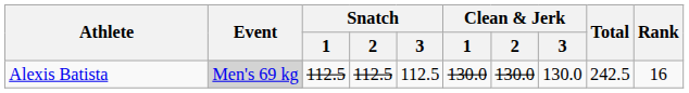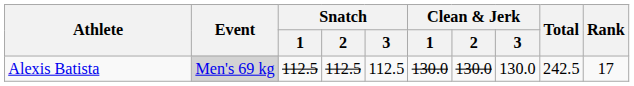 <table class=wikitable>
 <tr>
 <th rowspan="2">Athlete</th>
 <th rowspan="2">Event</th>
 <th colspan="3">Snatch</th>
 <th colspan="3">Clean & Jerk</th>
 <th rowspan="2">Total</th>
 <th rowspan="2">Rank</th>
 </tr>
 <tr>
 <th>1</th>
 <th>2</th>
 <th>3</th>
 <th>1</th>
 <th>2</th>
 <th>3</th>
 </tr>
 <tr>
 <td width=30%><a href='#'>Alexis Batista</a></td>
 <td align=center style="background: lightgrey;"><a href='#'>Men's 69 kg</a></td>
 <td align=center><s>112.5</s></td>
 <td align=center><s>112.5</s></td>
 <td align=center>112.5</td>
 <td align=center><s>130.0</s></td>
 <td align=center><s>130.0</s></td>
 <td align=center>130.0</td>
 <td align=center>242.5</td>
-<td align=center>16</td>
+<td align=center>17</td>
 </tr>
 </table>
